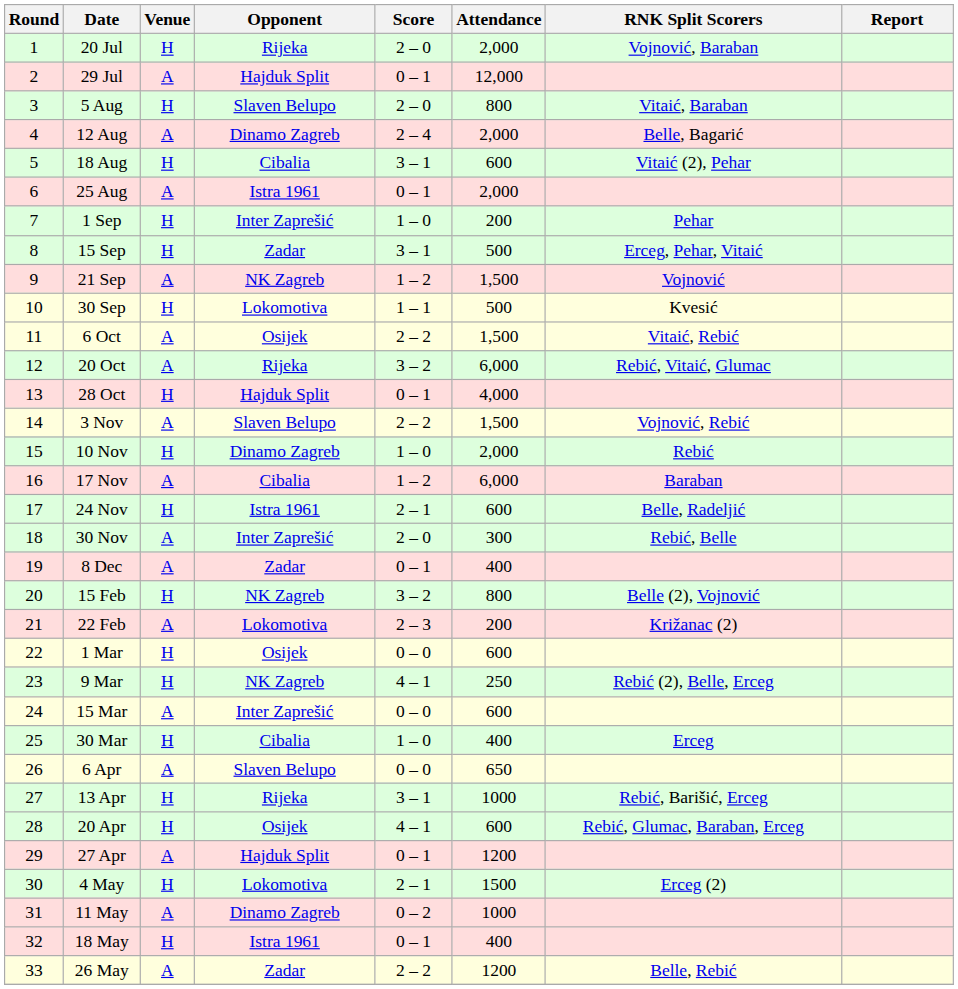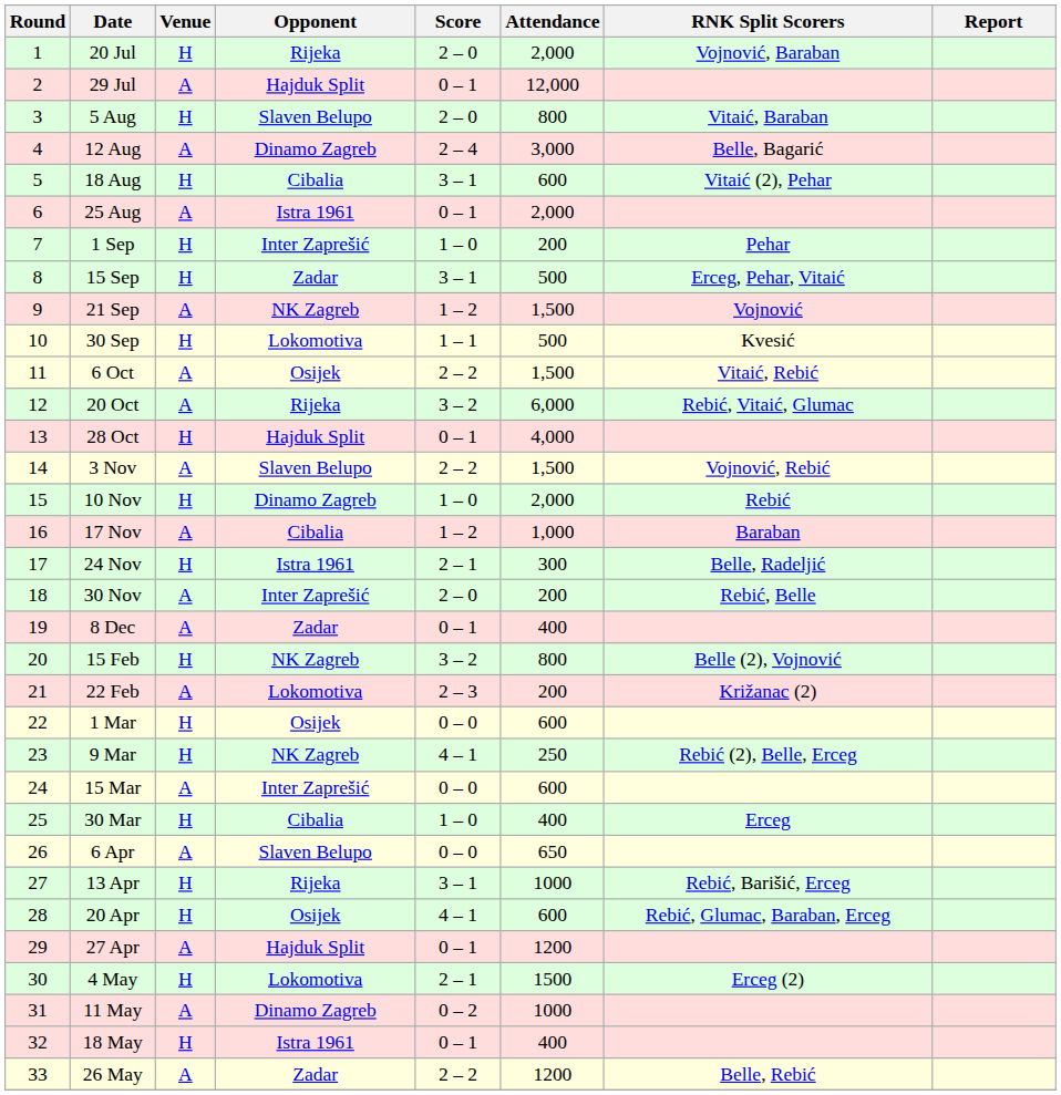 <table class="wikitable sortable" style="text-align: center; font-size:95%;">
 <tr>
 <th width="30">Round</th>
 <th width="60">Date</th>
 <th width="20">Venue</th>
 <th width="150">Opponent</th>
 <th width="60">Score</th>
 <th width="40">Attendance</th>
 <th width="250">RNK Split Scorers</th>
 <th width="90" class="unsortable">Report</th>
 </tr>
 <tr bgcolor="#ddffdd">
 <td>1</td>
 <td>20 Jul</td>
 <td><a href='#'>H</a></td>
 <td><a href='#'>Rijeka</a></td>
 <td>2 – 0</td>
 <td>2,000</td>
 <td><a href='#'>Vojnović</a>, <a href='#'>Baraban</a></td>
 <td></td>
 </tr>
 <tr bgcolor="#ffdddd">
 <td>2</td>
 <td>29 Jul</td>
 <td><a href='#'>A</a></td>
 <td><a href='#'>Hajduk Split</a></td>
 <td>0 – 1</td>
 <td>12,000</td>
 <td></td>
 <td></td>
 </tr>
 <tr bgcolor="#ddffdd">
 <td>3</td>
 <td>5 Aug</td>
 <td><a href='#'>H</a></td>
 <td><a href='#'>Slaven Belupo</a></td>
 <td>2 – 0</td>
 <td>800</td>
 <td><a href='#'>Vitaić</a>, <a href='#'>Baraban</a></td>
 <td></td>
 </tr>
 <tr bgcolor="#ffdddd">
 <td>4</td>
 <td>12 Aug</td>
 <td><a href='#'>A</a></td>
 <td><a href='#'>Dinamo Zagreb</a></td>
 <td>2 – 4</td>
-<td>2,000</td>
+<td>3,000</td>
 <td><a href='#'>Belle</a>, Bagarić</td>
 <td></td>
 </tr>
 <tr bgcolor="#ddffdd">
 <td>5</td>
 <td>18 Aug</td>
 <td><a href='#'>H</a></td>
 <td><a href='#'>Cibalia</a></td>
 <td>3 – 1</td>
 <td>600</td>
 <td><a href='#'>Vitaić</a> (2), <a href='#'>Pehar</a></td>
 <td></td>
 </tr>
 <tr bgcolor="#ffdddd">
 <td>6</td>
 <td>25 Aug</td>
 <td><a href='#'>A</a></td>
 <td><a href='#'>Istra 1961</a></td>
 <td>0 – 1</td>
 <td>2,000</td>
 <td></td>
 <td></td>
 </tr>
 <tr bgcolor="#ddffdd">
 <td>7</td>
 <td>1 Sep</td>
 <td><a href='#'>H</a></td>
 <td><a href='#'>Inter Zaprešić</a></td>
 <td>1 – 0</td>
 <td>200</td>
 <td><a href='#'>Pehar</a></td>
 <td></td>
 </tr>
 <tr bgcolor="#ddffdd">
 <td>8</td>
 <td>15 Sep</td>
 <td><a href='#'>H</a></td>
 <td><a href='#'>Zadar</a></td>
 <td>3 – 1</td>
 <td>500</td>
 <td><a href='#'>Erceg</a>, <a href='#'>Pehar</a>, <a href='#'>Vitaić</a></td>
 <td></td>
 </tr>
 <tr bgcolor="#ffdddd">
 <td>9</td>
 <td>21 Sep</td>
 <td><a href='#'>A</a></td>
 <td><a href='#'>NK Zagreb</a></td>
 <td>1 – 2</td>
 <td>1,500</td>
 <td><a href='#'>Vojnović</a></td>
 <td></td>
 </tr>
 <tr bgcolor="#ffffdd">
 <td>10</td>
 <td>30 Sep</td>
 <td><a href='#'>H</a></td>
 <td><a href='#'>Lokomotiva</a></td>
 <td>1 – 1</td>
 <td>500</td>
 <td>Kvesić</td>
 <td></td>
 </tr>
 <tr bgcolor="#ffffdd">
 <td>11</td>
 <td>6 Oct</td>
 <td><a href='#'>A</a></td>
 <td><a href='#'>Osijek</a></td>
 <td>2 – 2</td>
 <td>1,500</td>
 <td><a href='#'>Vitaić</a>, <a href='#'>Rebić</a></td>
 <td></td>
 </tr>
 <tr bgcolor="#ddffdd">
 <td>12</td>
 <td>20 Oct</td>
 <td><a href='#'>A</a></td>
 <td><a href='#'>Rijeka</a></td>
 <td>3 – 2</td>
 <td>6,000</td>
 <td><a href='#'>Rebić</a>, <a href='#'>Vitaić</a>, <a href='#'>Glumac</a></td>
 <td></td>
 </tr>
 <tr bgcolor="#ffdddd">
 <td>13</td>
 <td>28 Oct</td>
 <td><a href='#'>H</a></td>
 <td><a href='#'>Hajduk Split</a></td>
 <td>0 – 1</td>
 <td>4,000</td>
 <td></td>
 <td></td>
 </tr>
 <tr bgcolor="#ffffdd">
 <td>14</td>
 <td>3 Nov</td>
 <td><a href='#'>A</a></td>
 <td><a href='#'>Slaven Belupo</a></td>
 <td>2 – 2</td>
 <td>1,500</td>
 <td><a href='#'>Vojnović</a>, <a href='#'>Rebić</a></td>
 <td></td>
 </tr>
 <tr bgcolor="#ddffdd">
 <td>15</td>
 <td>10 Nov</td>
 <td><a href='#'>H</a></td>
 <td><a href='#'>Dinamo Zagreb</a></td>
 <td>1 – 0</td>
 <td>2,000</td>
 <td><a href='#'>Rebić</a></td>
 <td></td>
 </tr>
 <tr bgcolor="#ffdddd">
 <td>16</td>
 <td>17 Nov</td>
 <td><a href='#'>A</a></td>
 <td><a href='#'>Cibalia</a></td>
 <td>1 – 2</td>
-<td>6,000</td>
+<td>1,000</td>
 <td><a href='#'>Baraban</a></td>
 <td></td>
 </tr>
 <tr bgcolor="#ddffdd">
 <td>17</td>
 <td>24 Nov</td>
 <td><a href='#'>H</a></td>
 <td><a href='#'>Istra 1961</a></td>
 <td>2 – 1</td>
-<td>600</td>
+<td>300</td>
 <td><a href='#'>Belle</a>, <a href='#'>Radeljić</a></td>
 <td></td>
 </tr>
 <tr bgcolor="#ddffdd">
 <td>18</td>
 <td>30 Nov</td>
 <td><a href='#'>A</a></td>
 <td><a href='#'>Inter Zaprešić</a></td>
 <td>2 – 0</td>
-<td>300</td>
+<td>200</td>
 <td><a href='#'>Rebić</a>, <a href='#'>Belle</a></td>
 <td></td>
 </tr>
 <tr bgcolor="#ffdddd">
 <td>19</td>
 <td>8 Dec</td>
 <td><a href='#'>A</a></td>
 <td><a href='#'>Zadar</a></td>
 <td>0 – 1</td>
 <td>400</td>
 <td></td>
 <td></td>
 </tr>
 <tr bgcolor="#ddffdd">
 <td>20</td>
 <td>15 Feb</td>
 <td><a href='#'>H</a></td>
 <td><a href='#'>NK Zagreb</a></td>
 <td>3 – 2</td>
 <td>800</td>
 <td><a href='#'>Belle</a> (2), <a href='#'>Vojnović</a></td>
 <td></td>
 </tr>
 <tr bgcolor="#ffdddd">
 <td>21</td>
 <td>22 Feb</td>
 <td><a href='#'>A</a></td>
 <td><a href='#'>Lokomotiva</a></td>
 <td>2 – 3</td>
 <td>200</td>
 <td><a href='#'>Križanac</a> (2)</td>
 <td></td>
 </tr>
 <tr bgcolor="#ffffdd">
 <td>22</td>
 <td>1 Mar</td>
 <td><a href='#'>H</a></td>
 <td><a href='#'>Osijek</a></td>
 <td>0 – 0</td>
 <td>600</td>
 <td></td>
 <td></td>
 </tr>
 <tr bgcolor="#ddffdd">
 <td>23</td>
 <td>9 Mar</td>
 <td><a href='#'>H</a></td>
 <td><a href='#'>NK Zagreb</a></td>
 <td>4 – 1</td>
 <td>250</td>
 <td><a href='#'>Rebić</a> (2), <a href='#'>Belle</a>, <a href='#'>Erceg</a></td>
 <td></td>
 </tr>
 <tr bgcolor="#ffffdd">
 <td>24</td>
 <td>15 Mar</td>
 <td><a href='#'>A</a></td>
 <td><a href='#'>Inter Zaprešić</a></td>
 <td>0 – 0</td>
 <td>600</td>
 <td></td>
 <td></td>
 </tr>
 <tr bgcolor="#ddffdd">
 <td>25</td>
 <td>30 Mar</td>
 <td><a href='#'>H</a></td>
 <td><a href='#'>Cibalia</a></td>
 <td>1 – 0</td>
 <td>400</td>
 <td><a href='#'>Erceg</a></td>
 <td></td>
 </tr>
 <tr bgcolor="#ffffdd">
 <td>26</td>
 <td>6 Apr</td>
 <td><a href='#'>A</a></td>
 <td><a href='#'>Slaven Belupo</a></td>
 <td>0 – 0</td>
 <td>650</td>
 <td></td>
 <td></td>
 </tr>
 <tr bgcolor="#ddffdd">
 <td>27</td>
 <td>13 Apr</td>
 <td><a href='#'>H</a></td>
 <td><a href='#'>Rijeka</a></td>
 <td>3 – 1</td>
 <td>1000</td>
 <td><a href='#'>Rebić</a>, Barišić, <a href='#'>Erceg</a></td>
 <td></td>
 </tr>
 <tr bgcolor="#ddffdd">
 <td>28</td>
 <td>20 Apr</td>
 <td><a href='#'>H</a></td>
 <td><a href='#'>Osijek</a></td>
 <td>4 – 1</td>
 <td>600</td>
 <td><a href='#'>Rebić</a>, <a href='#'>Glumac</a>, <a href='#'>Baraban</a>, <a href='#'>Erceg</a></td>
 <td></td>
 </tr>
 <tr bgcolor="#ffdddd">
 <td>29</td>
 <td>27 Apr</td>
 <td><a href='#'>A</a></td>
 <td><a href='#'>Hajduk Split</a></td>
 <td>0 – 1</td>
 <td>1200</td>
 <td></td>
 <td></td>
 </tr>
 <tr bgcolor="#ddffdd">
 <td>30</td>
 <td>4 May</td>
 <td><a href='#'>H</a></td>
 <td><a href='#'>Lokomotiva</a></td>
 <td>2 – 1</td>
 <td>1500</td>
 <td><a href='#'>Erceg</a> (2)</td>
 <td></td>
 </tr>
 <tr bgcolor="#ffdddd">
 <td>31</td>
 <td>11 May</td>
 <td><a href='#'>A</a></td>
 <td><a href='#'>Dinamo Zagreb</a></td>
 <td>0 – 2</td>
 <td>1000</td>
 <td></td>
 <td></td>
 </tr>
 <tr bgcolor="#ffdddd">
 <td>32</td>
 <td>18 May</td>
 <td><a href='#'>H</a></td>
 <td><a href='#'>Istra 1961</a></td>
 <td>0 – 1</td>
 <td>400</td>
 <td></td>
 <td></td>
 </tr>
 <tr bgcolor="#ffffdd">
 <td>33</td>
 <td>26 May</td>
 <td><a href='#'>A</a></td>
 <td><a href='#'>Zadar</a></td>
 <td>2 – 2</td>
 <td>1200</td>
 <td><a href='#'>Belle</a>, <a href='#'>Rebić</a></td>
 <td></td>
 </tr>
 <tr>
 </tr>
 </table>
